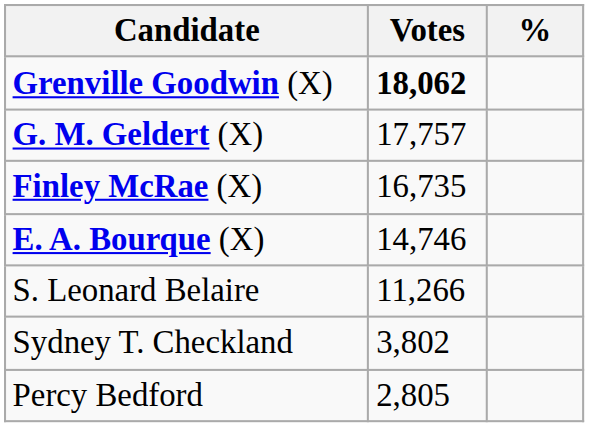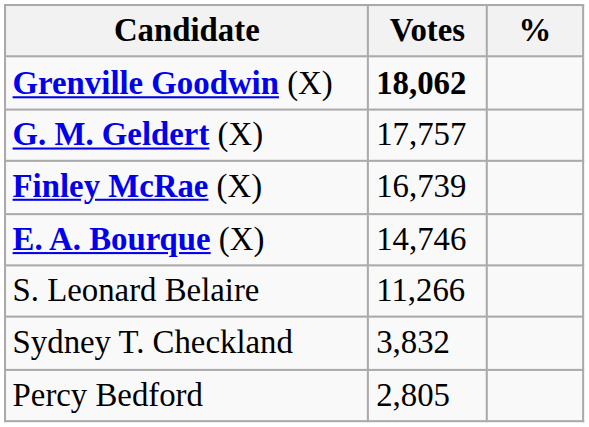 <table class="wikitable">
 <tr>
 <th style="width: 170px">Candidate</th>
 <th style="width: 50px">Votes</th>
 <th style="width: 40px">%</th>
 </tr>
 <tr>
 <td><strong><a href='#'>Grenville Goodwin</a></strong> (X)</td>
 <td><strong>18,062</strong></td>
 <td></td>
 </tr>
 <tr>
 <td><strong><a href='#'>G. M. Geldert</a></strong> (X)</td>
 <td>17,757</td>
 <td></td>
 </tr>
 <tr>
 <td><strong><a href='#'>Finley McRae</a></strong> (X)</td>
-<td>16,735</td>
+<td>16,739</td>
 <td></td>
 </tr>
 <tr>
 <td><strong><a href='#'>E. A. Bourque</a></strong> (X)</td>
 <td>14,746</td>
 <td></td>
 </tr>
 <tr>
 <td>S. Leonard Belaire</td>
 <td>11,266</td>
 <td></td>
 </tr>
 <tr>
 <td>Sydney T. Checkland</td>
-<td>3,802</td>
+<td>3,832</td>
 <td></td>
 </tr>
 <tr>
 <td>Percy Bedford</td>
 <td>2,805</td>
 <td></td>
 </tr>
 </table>
